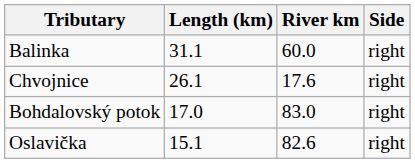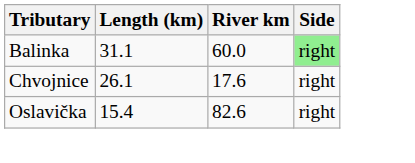 <table class="wikitable">
 <tr>
 <th>Tributary</th>
 <th>Length (km)</th>
 <th>River km</th>
 <th>Side</th>
 </tr>
 <tr>
 <td>Balinka</td>
 <td>31.1</td>
 <td>60.0</td>
-<td>right</td>
+<td style="background: lightgreen;">right</td>
 </tr>
 <tr>
 <td>Chvojnice</td>
 <td>26.1</td>
 <td>17.6</td>
 <td>right</td>
 </tr>
 <tr>
-<td>Bohdalovský potok</td>
-<td>17.0</td>
-<td>83.0</td>
-<td>right</td>
-</tr>
-<tr>
 <td>Oslavička</td>
-<td>15.1</td>
+<td>15.4</td>
 <td>82.6</td>
 <td>right</td>
 </tr>
 </table>
